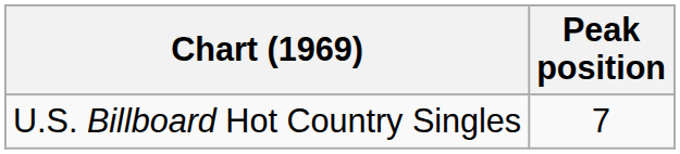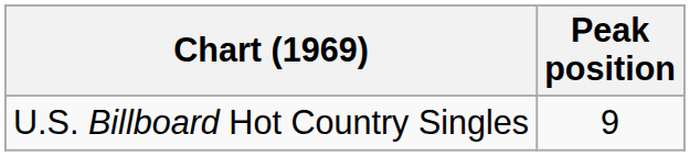 <table class="wikitable">
 <tr>
 <th align="left">Chart (1969)</th>
 <th align="center">Peak<br>position</th>
 </tr>
 <tr>
 <td align="left">U.S. <em>Billboard</em> Hot Country Singles</td>
-<td align="center">7</td>
+<td align="center">9</td>
 </tr>
 </table>
